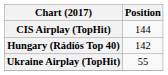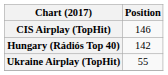 <table class="wikitable sortable plainrowheaders" style="text-align:center;">
 <tr>
 <th>Chart (2017)</th>
 <th>Position</th>
 </tr>
 <tr>
 <th scope="row">CIS Airplay (TopHit)</th>
-<td>144</td>
+<td>146</td>
 </tr>
 <tr>
 <th scope="row">Hungary (Rádiós Top 40)</th>
 <td>142</td>
 </tr>
 <tr>
 <th scope="row">Ukraine Airplay (TopHit)</th>
 <td>55</td>
 </tr>
 <tr>
 </tr>
 </table>
